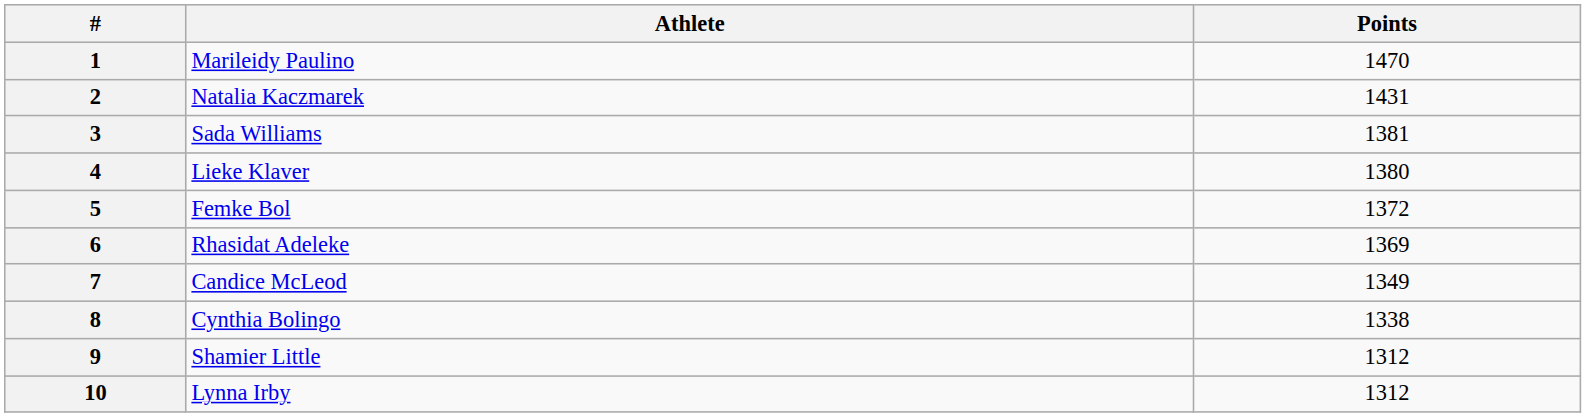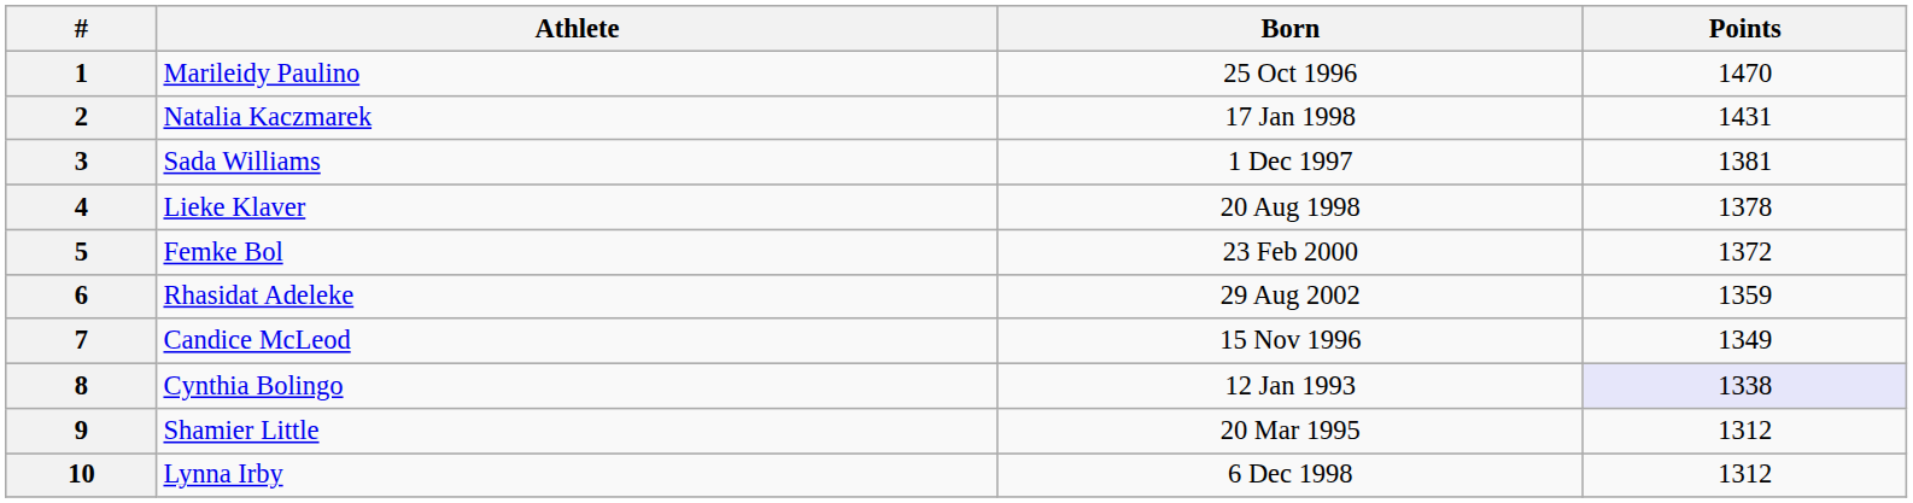 <table class="wikitable" width=80% style="font-size:90%; text-align:center;">
 <tr>
 <th>#</th>
 <th>Athlete</th>
+<th>Born</th>
 <th>Points</th>
 </tr>
 <tr>
 <th>1</th>
 <td align=left> <a href='#'>Marileidy Paulino</a></td>
+<td>25 Oct 1996</td>
 <td>1470</td>
 </tr>
 <tr>
 <th>2</th>
 <td align=left> <a href='#'>Natalia Kaczmarek</a></td>
+<td>17 Jan 1998</td>
 <td>1431</td>
 </tr>
 <tr>
 <th>3</th>
 <td align=left> <a href='#'>Sada Williams</a></td>
+<td>1 Dec 1997</td>
 <td>1381</td>
 </tr>
 <tr>
 <th>4</th>
 <td align=left> <a href='#'>Lieke Klaver</a></td>
-<td>1380</td>
+<td>20 Aug 1998</td>
+<td>1378</td>
 </tr>
 <tr>
 <th>5</th>
 <td align=left> <a href='#'>Femke Bol</a></td>
+<td>23 Feb 2000</td>
 <td>1372</td>
 </tr>
 <tr>
 <th>6</th>
 <td align=left> <a href='#'>Rhasidat Adeleke</a></td>
-<td>1369</td>
+<td>29 Aug 2002</td>
+<td>1359</td>
 </tr>
 <tr>
 <th>7</th>
 <td align=left> <a href='#'>Candice McLeod</a></td>
+<td>15 Nov 1996</td>
 <td>1349</td>
 </tr>
 <tr>
 <th>8</th>
 <td align=left> <a href='#'>Cynthia Bolingo</a></td>
-<td>1338</td>
+<td>12 Jan 1993</td>
+<td style="background: lavender;">1338</td>
 </tr>
 <tr>
 <th>9</th>
 <td align=left> <a href='#'>Shamier Little</a></td>
+<td>20 Mar 1995</td>
 <td>1312</td>
 </tr>
 <tr>
 <th>10</th>
 <td align=left> <a href='#'>Lynna Irby</a></td>
+<td>6 Dec 1998</td>
 <td>1312</td>
 </tr>
 </table>
